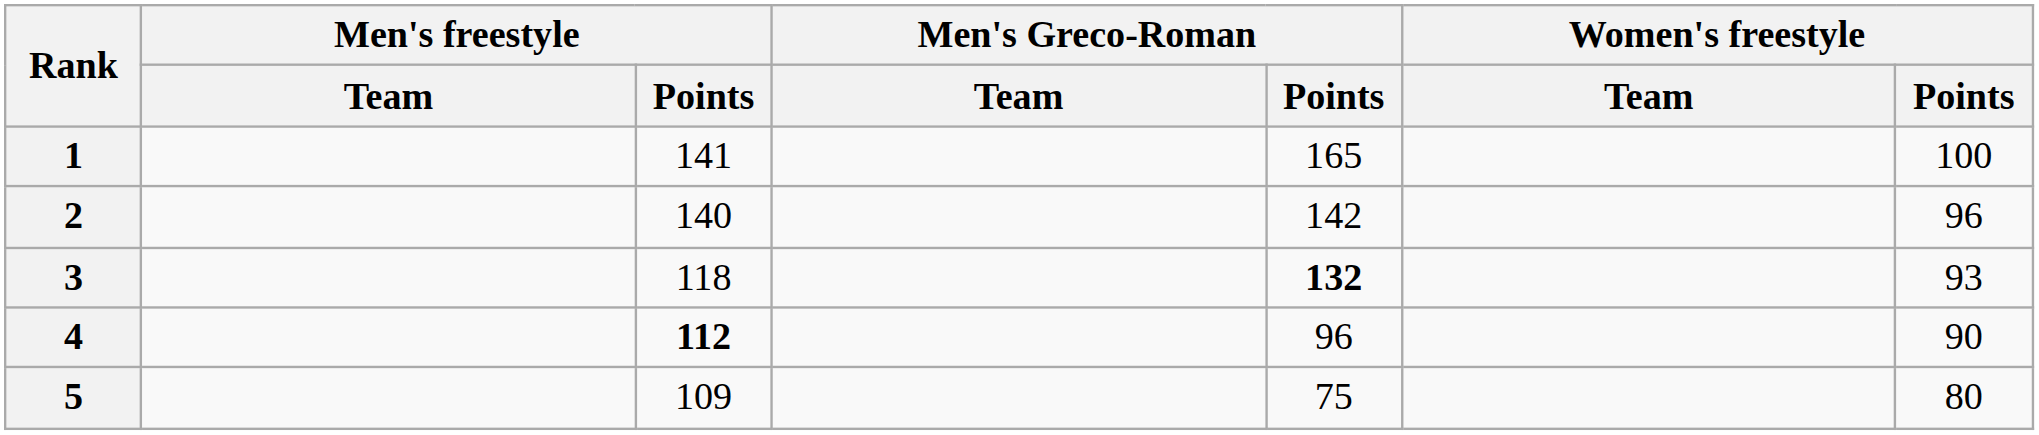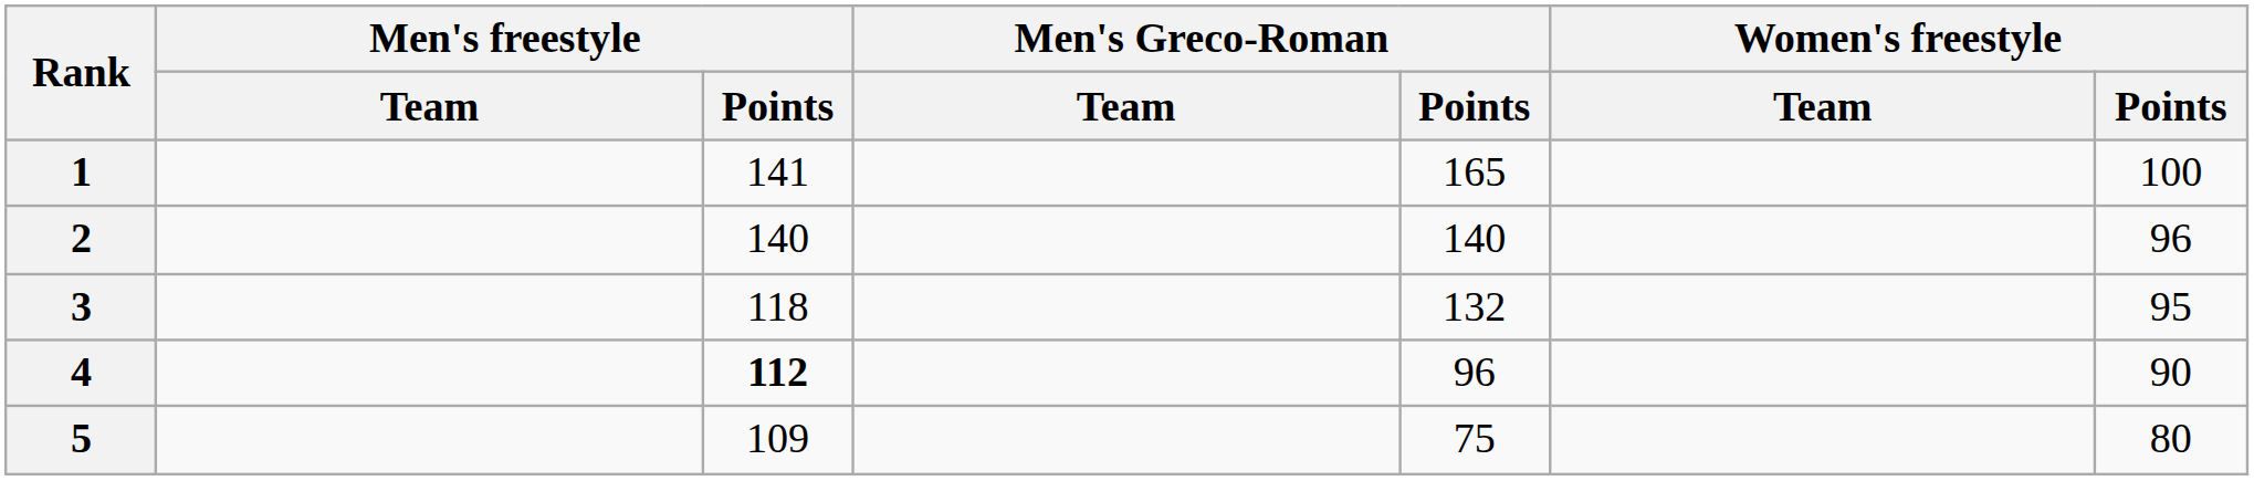 <table class="wikitable" style="text-align:center;">
 <tr>
 <th width=50 rowspan="2">Rank</th>
 <th colspan="2">Men's freestyle</th>
 <th colspan="2">Men's Greco-Roman</th>
 <th colspan="2">Women's freestyle</th>
 </tr>
 <tr>
 <th width=200>Team</th>
 <th width=50>Points</th>
 <th width=200>Team</th>
 <th width=50>Points</th>
 <th width=200>Team</th>
 <th width=50>Points</th>
 </tr>
 <tr>
 <th>1</th>
 <td align=left></td>
 <td>141</td>
 <td align=left></td>
 <td>165</td>
 <td align=left></td>
 <td>100</td>
 </tr>
 <tr>
 <th>2</th>
 <td align=left></td>
 <td>140</td>
 <td align=left></td>
-<td>142</td>
+<td>140</td>
 <td align=left></td>
 <td>96</td>
 </tr>
 <tr>
 <th>3</th>
 <td align=left></td>
 <td>118</td>
 <td align=left></td>
-<td><strong>132</strong></td>
+<td>132</td>
 <td align=left></td>
-<td>93</td>
+<td>95</td>
 </tr>
 <tr>
 <th>4</th>
 <td align=left></td>
 <td><strong>112</strong></td>
 <td align=left></td>
 <td>96</td>
 <td align=left></td>
 <td>90</td>
 </tr>
 <tr>
 <th>5</th>
 <td align=left></td>
 <td>109</td>
 <td align=left></td>
 <td>75</td>
 <td align=left></td>
 <td>80</td>
 </tr>
 </table>
